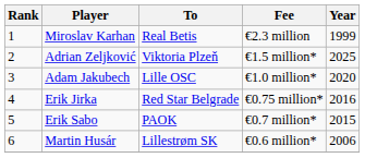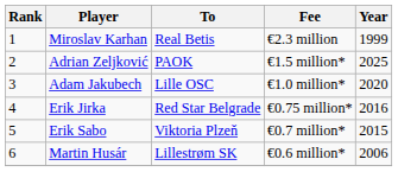 <table border="0" class="wikitable">
 <tr>
 <th>Rank</th>
 <th>Player</th>
 <th>To</th>
 <th>Fee</th>
 <th>Year</th>
 </tr>
 <tr>
 <td>1</td>
 <td> <a href='#'>Miroslav Karhan</a></td>
 <td> <a href='#'>Real Betis</a></td>
 <td>€2.3 million</td>
 <td>1999</td>
 </tr>
 <tr>
 <td>2</td>
 <td> <a href='#'>Adrian Zeljković</a></td>
-<td> <a href='#'>Viktoria Plzeň</a></td>
+<td> <a href='#'>PAOK</a></td>
 <td>€1.5 million*</td>
 <td>2025</td>
 </tr>
 <tr>
 <td>3</td>
 <td> <a href='#'>Adam Jakubech</a></td>
 <td> <a href='#'>Lille OSC</a></td>
 <td>€1.0 million*</td>
 <td>2020</td>
 </tr>
 <tr>
 <td>4</td>
 <td> <a href='#'>Erik Jirka</a></td>
 <td> <a href='#'>Red Star Belgrade</a></td>
 <td>€0.75 million*</td>
 <td>2016</td>
 </tr>
 <tr>
 <td>5</td>
 <td> <a href='#'>Erik Sabo</a></td>
-<td> <a href='#'>PAOK</a></td>
+<td> <a href='#'>Viktoria Plzeň</a></td>
 <td>€0.7 million*</td>
 <td>2015</td>
 </tr>
 <tr>
 <td>6</td>
 <td> <a href='#'>Martin Husár</a></td>
 <td> <a href='#'>Lillestrøm SK</a></td>
 <td>€0.6 million*</td>
 <td>2006</td>
 </tr>
 <tr>
 </tr>
 </table>
